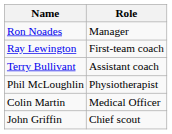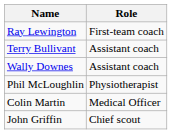 <table class="wikitable">
 <tr>
 <th>Name</th>
 <th>Role</th>
-</tr>
-<tr>
-<td> <a href='#'>Ron Noades</a></td>
-<td>Manager</td>
 </tr>
 <tr>
 <td> <a href='#'>Ray Lewington</a></td>
 <td>First-team coach</td>
 </tr>
 <tr>
 <td> <a href='#'>Terry Bullivant</a></td>
+<td>Assistant coach</td>
+</tr>
+<tr>
+<td> <a href='#'>Wally Downes</a></td>
 <td>Assistant coach</td>
 </tr>
 <tr>
 <td> Phil McLoughlin</td>
 <td>Physiotherapist</td>
 </tr>
 <tr>
 <td> Colin Martin</td>
 <td>Medical Officer</td>
 </tr>
 <tr>
 <td> John Griffin</td>
 <td>Chief scout</td>
 </tr>
 </table>
